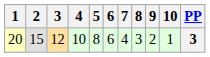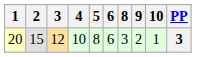 <table class="wikitable" style="font-size: 85%;">
 <tr>
 <th>1</th>
 <th>2</th>
 <th>3</th>
 <th>4</th>
 <th>5</th>
 <th>6</th>
-<th>7</th>
 <th>8</th>
 <th>9</th>
 <th>10</th>
 <th><a href='#'>PP</a></th>
 </tr>
 <tr align="center">
 <td style="background:#FFFFBF;">20</td>
 <td style="background:#DFDFDF;">15</td>
 <td style="background:#FFDF9F;">12</td>
 <td style="background:#DFFFDF;">10</td>
 <td style="background:#DFFFDF;">8</td>
 <td style="background:#DFFFDF;">6</td>
-<td style="background:#DFFFDF;">4</td>
 <td style="background:#DFFFDF;">3</td>
 <td style="background:#DFFFDF;">2</td>
 <td style="background:#DFFFDF;">1</td>
 <th>3</th>
 </tr>
 </table>
